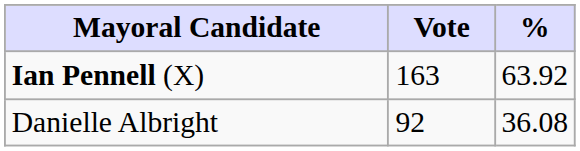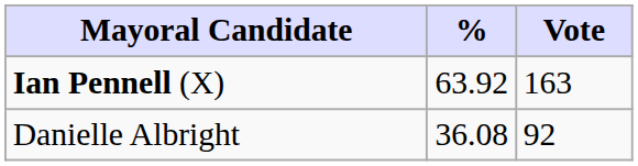 <table class="wikitable">
 <tr>
 <th style="background:#ddf; width:200px;">Mayoral Candidate</th>
+<th style="background:#ddf; width:30px;">%</th>
 <th style="background:#ddf; width:50px;">Vote</th>
-<th style="background:#ddf; width:30px;">%</th>
 </tr>
 <tr>
 <td><strong>Ian Pennell</strong> (X)</td>
+<td>63.92</td>
 <td>163</td>
-<td>63.92</td>
 </tr>
 <tr>
 <td>Danielle Albright</td>
+<td>36.08</td>
 <td>92</td>
-<td>36.08</td>
 </tr>
 </table>
